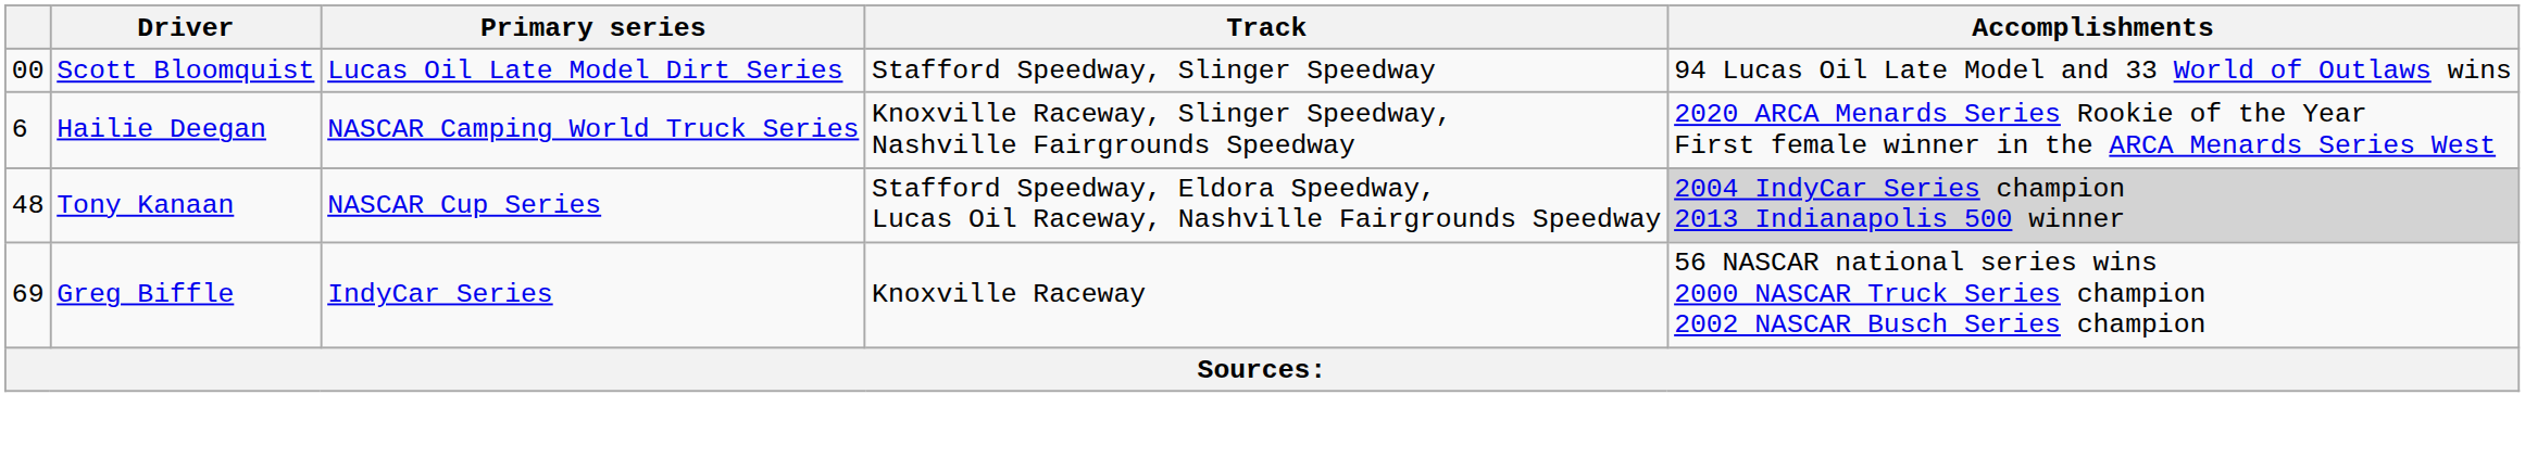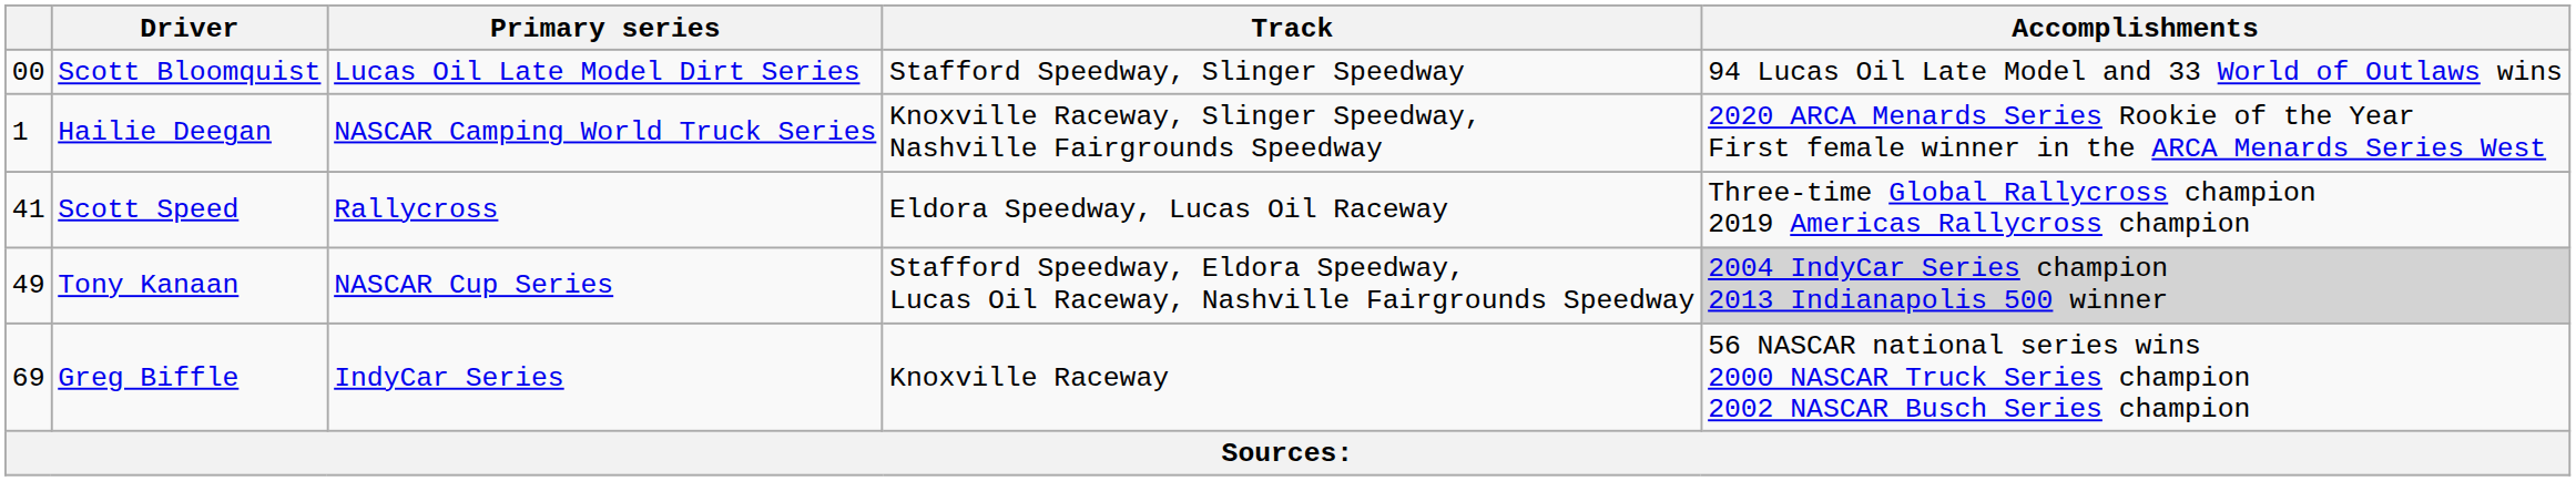 <table class="wikitable">
 <tr>
 <th></th>
 <th>Driver</th>
 <th>Primary series</th>
 <th>Track</th>
 <th>Accomplishments</th>
 </tr>
 <tr>
 <td>00</td>
 <td> <a href='#'>Scott Bloomquist</a></td>
 <td><a href='#'>Lucas Oil Late Model Dirt Series</a></td>
 <td>Stafford Speedway, Slinger Speedway</td>
 <td>94 Lucas Oil Late Model and 33 <a href='#'>World of Outlaws</a> wins</td>
 </tr>
 <tr>
-<td>6</td>
+<td>1</td>
 <td> <a href='#'>Hailie Deegan</a></td>
 <td><a href='#'>NASCAR Camping World Truck Series</a></td>
 <td>Knoxville Raceway, Slinger Speedway,<br>Nashville Fairgrounds Speedway</td>
 <td><a href='#'>2020 ARCA Menards Series</a> Rookie of the Year <br> First female winner in the <a href='#'>ARCA Menards Series West</a></td>
 </tr>
 <tr>
-<td>48</td>
+<td>41</td>
+<td> <a href='#'>Scott Speed</a></td>
+<td><a href='#'>Rallycross</a></td>
+<td>Eldora Speedway, Lucas Oil Raceway</td>
+<td>Three-time <a href='#'>Global Rallycross</a> champion <br> 2019 <a href='#'>Americas Rallycross</a> champion</td>
+</tr>
+<tr>
+<td>49</td>
 <td> <a href='#'>Tony Kanaan</a></td>
 <td><a href='#'>NASCAR Cup Series</a></td>
 <td>Stafford Speedway, Eldora Speedway,<br>Lucas Oil Raceway, Nashville Fairgrounds Speedway</td>
 <td style="background: lightgrey;"><a href='#'>2004 IndyCar Series</a> champion <br> <a href='#'>2013 Indianapolis 500</a> winner</td>
 </tr>
 <tr>
 <td>69</td>
 <td> <a href='#'>Greg Biffle</a></td>
 <td><a href='#'>IndyCar Series</a></td>
 <td>Knoxville Raceway</td>
 <td>56 NASCAR national series wins <br> <a href='#'>2000 NASCAR Truck Series</a> champion <br> <a href='#'>2002 NASCAR Busch Series</a> champion</td>
 </tr>
 <tr>
 <th colspan=5>Sources:</th>
 </tr>
 </table>
